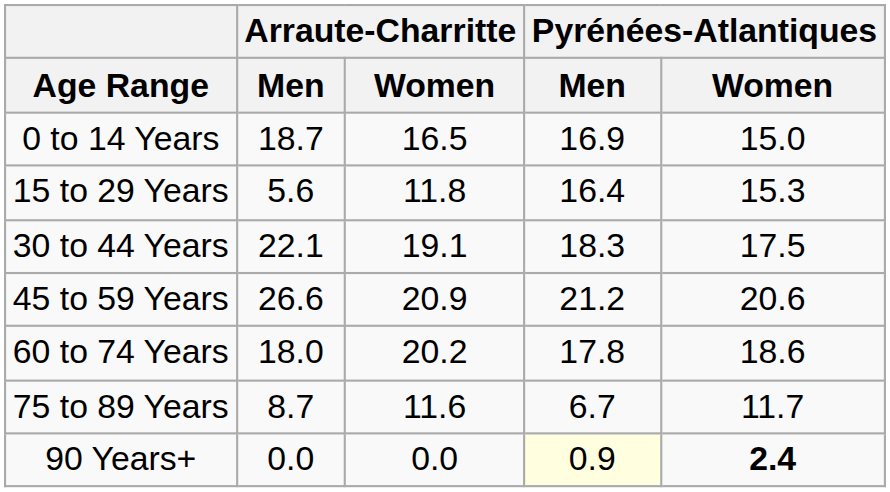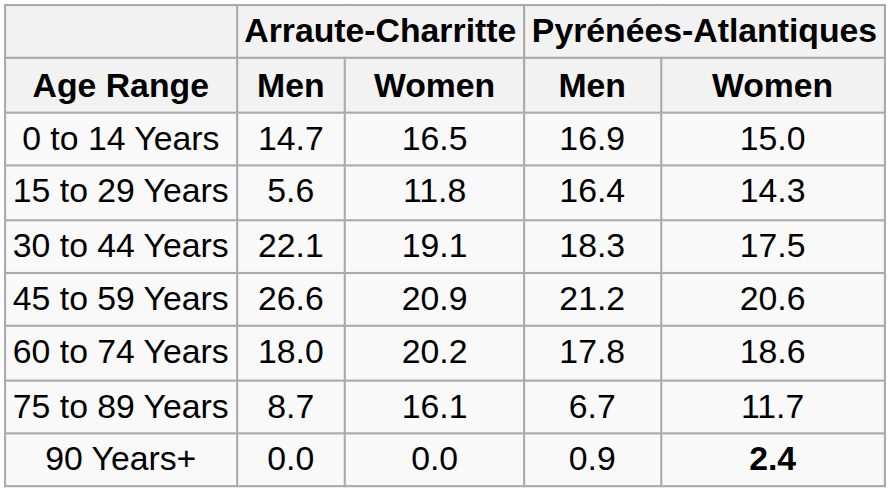 <table class="wikitable" style="text-align:center;">
 <tr>
 <th></th>
 <th colspan=2>Arraute-Charritte</th>
 <th colspan=2>Pyrénées-Atlantiques</th>
 </tr>
 <tr>
 <th>Age Range</th>
 <th>Men</th>
 <th>Women</th>
 <th>Men</th>
 <th>Women</th>
 </tr>
 <tr>
 <td>0 to 14 Years</td>
-<td>18.7</td>
+<td>14.7</td>
 <td>16.5</td>
 <td>16.9</td>
 <td>15.0</td>
 </tr>
 <tr>
 <td>15 to 29 Years</td>
 <td>5.6</td>
 <td>11.8</td>
 <td>16.4</td>
-<td>15.3</td>
+<td>14.3</td>
 </tr>
 <tr>
 <td>30 to 44 Years</td>
 <td>22.1</td>
 <td>19.1</td>
 <td>18.3</td>
 <td>17.5</td>
 </tr>
 <tr>
 <td>45 to 59 Years</td>
 <td>26.6</td>
 <td>20.9</td>
 <td>21.2</td>
 <td>20.6</td>
 </tr>
 <tr>
 <td>60 to 74 Years</td>
 <td>18.0</td>
 <td>20.2</td>
 <td>17.8</td>
 <td>18.6</td>
 </tr>
 <tr>
 <td>75 to 89 Years</td>
 <td>8.7</td>
-<td>11.6</td>
+<td>16.1</td>
 <td>6.7</td>
 <td>11.7</td>
 </tr>
 <tr>
 <td>90 Years+</td>
 <td>0.0</td>
 <td>0.0</td>
-<td style="background: lightyellow;">0.9</td>
+<td>0.9</td>
 <td><strong>2.4</strong></td>
 </tr>
 </table>
